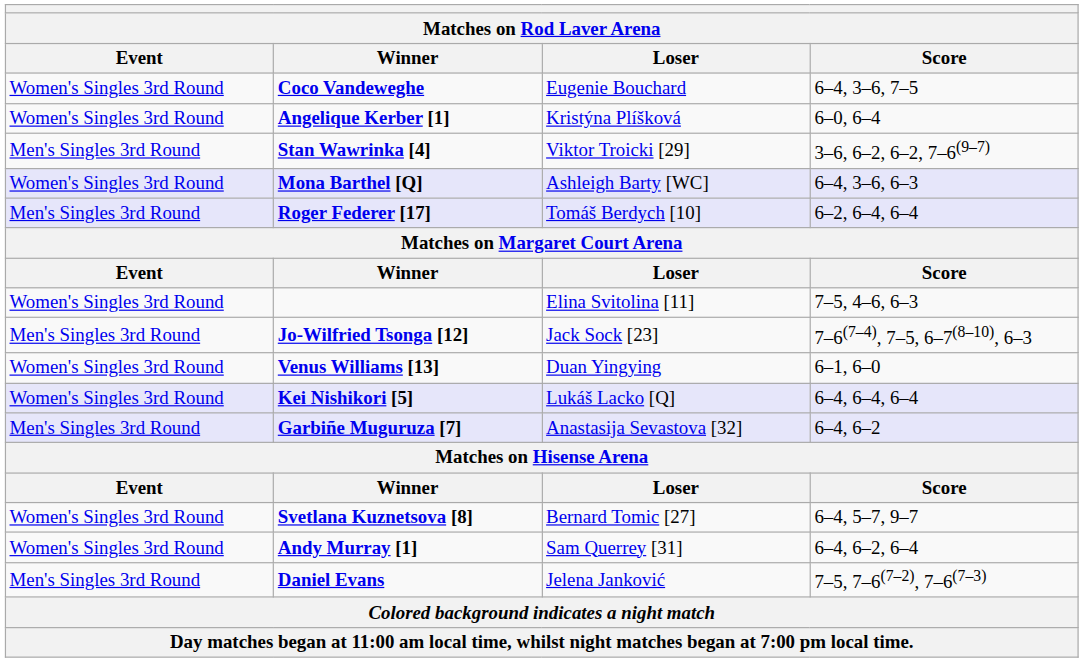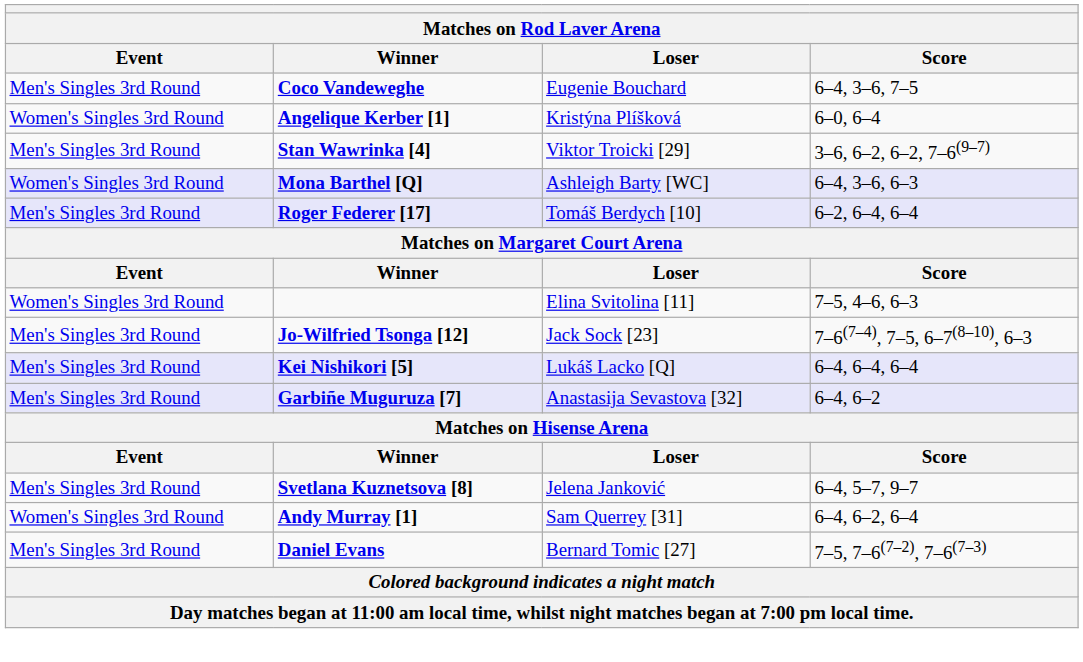 <table class="wikitable collapsible uncollapsed" style="margin:1em auto;">
 <tr>
 <th colspan=4></th>
 </tr>
 <tr>
 <th colspan=4><strong>Matches on <a href='#'>Rod Laver Arena</a></strong></th>
 </tr>
 <tr>
 <th style="width:220px;">Event</th>
 <th style="width:220px;">Winner</th>
 <th style="width:220px;">Loser</th>
 <th style="width:220px;">Score</th>
 </tr>
 <tr>
-<td><a href='#'>Women's Singles 3rd Round</a></td>
+<td><a href='#'>Men's Singles 3rd Round</a></td>
 <td><strong> <a href='#'>Coco Vandeweghe</a></strong></td>
 <td> <a href='#'>Eugenie Bouchard</a></td>
 <td>6–4, 3–6, 7–5</td>
 </tr>
 <tr>
 <td><a href='#'>Women's Singles 3rd Round</a></td>
 <td><strong> <a href='#'>Angelique Kerber</a> [1]</strong></td>
 <td> <a href='#'>Kristýna Plíšková</a></td>
 <td>6–0, 6–4</td>
 </tr>
 <tr>
 <td><a href='#'>Men's Singles 3rd Round</a></td>
 <td><strong> <a href='#'>Stan Wawrinka</a> [4]</strong></td>
 <td> <a href='#'>Viktor Troicki</a> [29]</td>
 <td>3–6, 6–2, 6–2, 7–6<sup>(9–7)</sup></td>
 </tr>
 <tr bgcolor=lavender>
 <td><a href='#'>Women's Singles 3rd Round</a></td>
 <td><strong> <a href='#'>Mona Barthel</a> [Q]</strong></td>
 <td> <a href='#'>Ashleigh Barty</a> [WC]</td>
 <td>6–4, 3–6, 6–3</td>
 </tr>
 <tr bgcolor=lavender>
 <td><a href='#'>Men's Singles 3rd Round</a></td>
 <td><strong> <a href='#'>Roger Federer</a> [17]</strong></td>
 <td> <a href='#'>Tomáš Berdych</a> [10]</td>
 <td>6–2, 6–4, 6–4</td>
 </tr>
 <tr>
 <th colspan=4><strong>Matches on <a href='#'>Margaret Court Arena</a></strong></th>
 </tr>
 <tr>
 <th style="width:220px;">Event</th>
 <th style="width:220px;">Winner</th>
 <th style="width:220px;">Loser</th>
 <th style="width:220px;">Score</th>
 </tr>
 <tr>
 <td><a href='#'>Women's Singles 3rd Round</a></td>
 <td><strong></strong></td>
 <td> <a href='#'>Elina Svitolina</a> [11]</td>
 <td>7–5, 4–6, 6–3</td>
 </tr>
 <tr>
 <td><a href='#'>Men's Singles 3rd Round</a></td>
 <td><strong> <a href='#'>Jo-Wilfried Tsonga</a> [12]</strong></td>
 <td> <a href='#'>Jack Sock</a> [23]</td>
 <td>7–6<sup>(7–4)</sup>, 7–5, 6–7<sup>(8–10)</sup>, 6–3</td>
 </tr>
-<tr>
-<td><a href='#'>Women's Singles 3rd Round</a></td>
-<td><strong> <a href='#'>Venus Williams</a> [13]</strong></td>
-<td> <a href='#'>Duan Yingying</a></td>
-<td>6–1, 6–0</td>
-</tr>
 <tr bgcolor=lavender>
-<td><a href='#'>Women's Singles 3rd Round</a></td>
+<td><a href='#'>Men's Singles 3rd Round</a></td>
 <td><strong> <a href='#'>Kei Nishikori</a> [5]</strong></td>
 <td> <a href='#'>Lukáš Lacko</a> [Q]</td>
 <td>6–4, 6–4, 6–4</td>
 </tr>
 <tr bgcolor=lavender>
 <td><a href='#'>Men's Singles 3rd Round</a></td>
 <td><strong> <a href='#'>Garbiñe Muguruza</a> [7]</strong></td>
 <td> <a href='#'>Anastasija Sevastova</a> [32]</td>
 <td>6–4, 6–2</td>
 </tr>
 <tr>
 <th colspan=4><strong>Matches on <a href='#'>Hisense Arena</a></strong></th>
 </tr>
 <tr>
 <th style="width:220px;">Event</th>
 <th style="width:220px;">Winner</th>
 <th style="width:220px;">Loser</th>
 <th style="width:220px;">Score</th>
 </tr>
 <tr>
-<td><a href='#'>Women's Singles 3rd Round</a></td>
+<td><a href='#'>Men's Singles 3rd Round</a></td>
 <td><strong> <a href='#'>Svetlana Kuznetsova</a> [8]</strong></td>
-<td> <a href='#'>Bernard Tomic</a> [27]</td>
+<td> <a href='#'>Jelena Janković</a></td>
 <td>6–4, 5–7, 9–7</td>
 </tr>
 <tr>
 <td><a href='#'>Women's Singles 3rd Round</a></td>
 <td><strong> <a href='#'>Andy Murray</a> [1]</strong></td>
 <td> <a href='#'>Sam Querrey</a> [31]</td>
 <td>6–4, 6–2, 6–4</td>
 </tr>
 <tr>
 <td><a href='#'>Men's Singles 3rd Round</a></td>
 <td><strong> <a href='#'>Daniel Evans</a></strong></td>
-<td> <a href='#'>Jelena Janković</a></td>
+<td> <a href='#'>Bernard Tomic</a> [27]</td>
 <td>7–5, 7–6<sup>(7–2)</sup>, 7–6<sup>(7–3)</sup></td>
 </tr>
 <tr>
 <th colspan=4><em>Colored background indicates a night match</em></th>
 </tr>
 <tr>
 <th colspan=4>Day matches began at 11:00 am local time, whilst night matches began at 7:00 pm local time.</th>
 </tr>
 </table>
